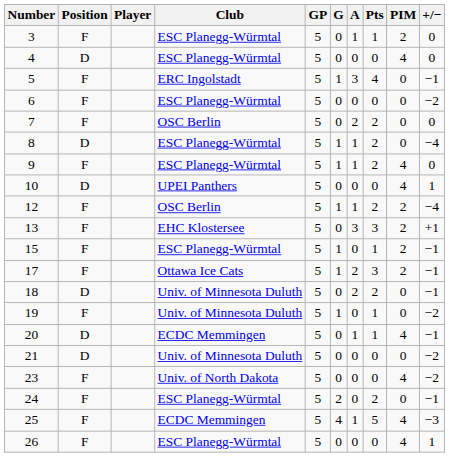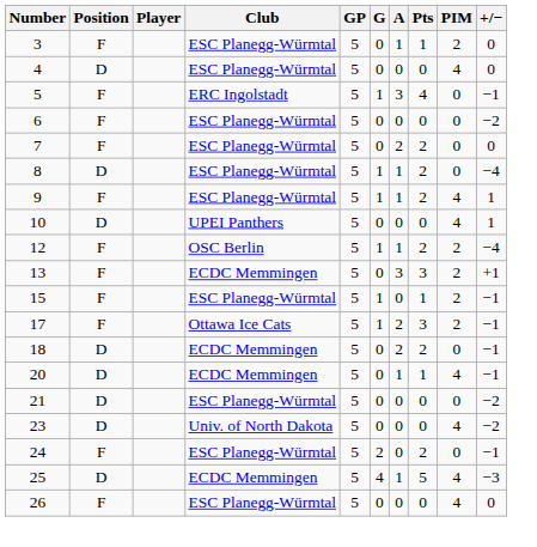 <table class="wikitable sortable" style="text-align: center;">
 <tr>
 <th>Number</th>
 <th>Position</th>
 <th>Player</th>
 <th>Club</th>
 <th>GP</th>
 <th>G</th>
 <th>A</th>
 <th>Pts</th>
 <th>PIM</th>
 <th>+/−</th>
 </tr>
 <tr>
 <td>3</td>
 <td>F</td>
 <td align=left></td>
 <td align=left> <a href='#'>ESC Planegg-Würmtal</a></td>
 <td>5</td>
 <td>0</td>
 <td>1</td>
 <td>1</td>
 <td>2</td>
 <td>0</td>
 </tr>
 <tr>
 <td>4</td>
 <td>D</td>
 <td align=left></td>
 <td align=left> <a href='#'>ESC Planegg-Würmtal</a></td>
 <td>5</td>
 <td>0</td>
 <td>0</td>
 <td>0</td>
 <td>4</td>
 <td>0</td>
 </tr>
 <tr>
 <td>5</td>
 <td>F</td>
 <td align=left></td>
 <td align=left> <a href='#'>ERC Ingolstadt</a></td>
 <td>5</td>
 <td>1</td>
 <td>3</td>
 <td>4</td>
 <td>0</td>
 <td>−1</td>
 </tr>
 <tr>
 <td>6</td>
 <td>F</td>
 <td align=left></td>
 <td align=left> <a href='#'>ESC Planegg-Würmtal</a></td>
 <td>5</td>
 <td>0</td>
 <td>0</td>
 <td>0</td>
 <td>0</td>
 <td>−2</td>
 </tr>
 <tr>
 <td>7</td>
 <td>F</td>
 <td align=left></td>
-<td align=left> <a href='#'>OSC Berlin</a></td>
+<td align=left> <a href='#'>ESC Planegg-Würmtal</a></td>
 <td>5</td>
 <td>0</td>
 <td>2</td>
 <td>2</td>
 <td>0</td>
 <td>0</td>
 </tr>
 <tr>
 <td>8</td>
 <td>D</td>
 <td align=left></td>
 <td align=left> <a href='#'>ESC Planegg-Würmtal</a></td>
 <td>5</td>
 <td>1</td>
 <td>1</td>
 <td>2</td>
 <td>0</td>
 <td>−4</td>
 </tr>
 <tr>
 <td>9</td>
 <td>F</td>
 <td align=left></td>
 <td align=left> <a href='#'>ESC Planegg-Würmtal</a></td>
 <td>5</td>
 <td>1</td>
 <td>1</td>
 <td>2</td>
 <td>4</td>
-<td>0</td>
+<td>1</td>
 </tr>
 <tr>
 <td>10</td>
 <td>D</td>
 <td align=left></td>
 <td align=left> <a href='#'>UPEI Panthers</a></td>
 <td>5</td>
 <td>0</td>
 <td>0</td>
 <td>0</td>
 <td>4</td>
 <td>1</td>
 </tr>
 <tr>
 <td>12</td>
 <td>F</td>
 <td align=left></td>
 <td align=left> <a href='#'>OSC Berlin</a></td>
 <td>5</td>
 <td>1</td>
 <td>1</td>
 <td>2</td>
 <td>2</td>
 <td>−4</td>
 </tr>
 <tr>
 <td>13</td>
 <td>F</td>
 <td align=left></td>
-<td align=left> <a href='#'>EHC Klostersee</a></td>
+<td align=left> <a href='#'>ECDC Memmingen</a></td>
 <td>5</td>
 <td>0</td>
 <td>3</td>
 <td>3</td>
 <td>2</td>
 <td>+1</td>
 </tr>
 <tr>
 <td>15</td>
 <td>F</td>
 <td align=left></td>
 <td align=left> <a href='#'>ESC Planegg-Würmtal</a></td>
 <td>5</td>
 <td>1</td>
 <td>0</td>
 <td>1</td>
 <td>2</td>
 <td>−1</td>
 </tr>
 <tr>
 <td>17</td>
 <td>F</td>
 <td align=left></td>
 <td align=left> <a href='#'>Ottawa Ice Cats</a></td>
 <td>5</td>
 <td>1</td>
 <td>2</td>
 <td>3</td>
 <td>2</td>
 <td>−1</td>
 </tr>
 <tr>
 <td>18</td>
 <td>D</td>
 <td align=left></td>
-<td align=left> <a href='#'>Univ. of Minnesota Duluth</a></td>
+<td align=left> <a href='#'>ECDC Memmingen</a></td>
 <td>5</td>
 <td>0</td>
 <td>2</td>
 <td>2</td>
 <td>0</td>
 <td>−1</td>
-</tr>
-<tr>
-<td>19</td>
-<td>F</td>
-<td align=left></td>
-<td align=left> <a href='#'>Univ. of Minnesota Duluth</a></td>
-<td>5</td>
-<td>1</td>
-<td>0</td>
-<td>1</td>
-<td>0</td>
-<td>−2</td>
 </tr>
 <tr>
 <td>20</td>
 <td>D</td>
 <td align=left></td>
 <td align=left> <a href='#'>ECDC Memmingen</a></td>
 <td>5</td>
 <td>0</td>
 <td>1</td>
 <td>1</td>
 <td>4</td>
 <td>−1</td>
 </tr>
 <tr>
 <td>21</td>
 <td>D</td>
 <td align=left></td>
-<td align=left> <a href='#'>Univ. of Minnesota Duluth</a></td>
+<td align=left> <a href='#'>ESC Planegg-Würmtal</a></td>
 <td>5</td>
 <td>0</td>
 <td>0</td>
 <td>0</td>
 <td>0</td>
 <td>−2</td>
 </tr>
 <tr>
 <td>23</td>
-<td>F</td>
+<td>D</td>
 <td align=left></td>
 <td align=left> <a href='#'>Univ. of North Dakota</a></td>
 <td>5</td>
 <td>0</td>
 <td>0</td>
 <td>0</td>
 <td>4</td>
 <td>−2</td>
 </tr>
 <tr>
 <td>24</td>
 <td>F</td>
 <td align=left></td>
 <td align=left> <a href='#'>ESC Planegg-Würmtal</a></td>
 <td>5</td>
 <td>2</td>
 <td>0</td>
 <td>2</td>
 <td>0</td>
 <td>−1</td>
 </tr>
 <tr>
 <td>25</td>
-<td>F</td>
+<td>D</td>
 <td align=left></td>
 <td align=left> <a href='#'>ECDC Memmingen</a></td>
 <td>5</td>
 <td>4</td>
 <td>1</td>
 <td>5</td>
 <td>4</td>
 <td>−3</td>
 </tr>
 <tr>
 <td>26</td>
 <td>F</td>
 <td align=left></td>
 <td align=left> <a href='#'>ESC Planegg-Würmtal</a></td>
 <td>5</td>
 <td>0</td>
 <td>0</td>
 <td>0</td>
 <td>4</td>
-<td>1</td>
+<td>0</td>
 </tr>
 </table>
